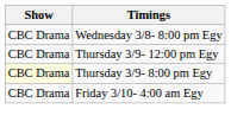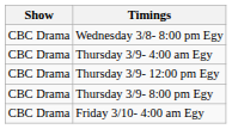 <table class="wikitable">
 <tr>
 <th>Show</th>
 <th>Timings</th>
 </tr>
 <tr>
 <td>CBC Drama</td>
 <td>Wednesday 3/8- 8:00 pm Egy</td>
 </tr>
 <tr>
 <td>CBC Drama</td>
+<td>Thursday 3/9- 4:00 am Egy</td>
+</tr>
+<tr>
+<td>CBC Drama</td>
 <td>Thursday 3/9- 12:00 pm Egy</td>
 </tr>
 <tr>
-<td style="background: lightyellow;">CBC Drama</td>
+<td>CBC Drama</td>
 <td>Thursday 3/9- 8:00 pm Egy</td>
 </tr>
 <tr>
 <td>CBC Drama</td>
 <td>Friday 3/10- 4:00 am Egy</td>
 </tr>
 </table>
